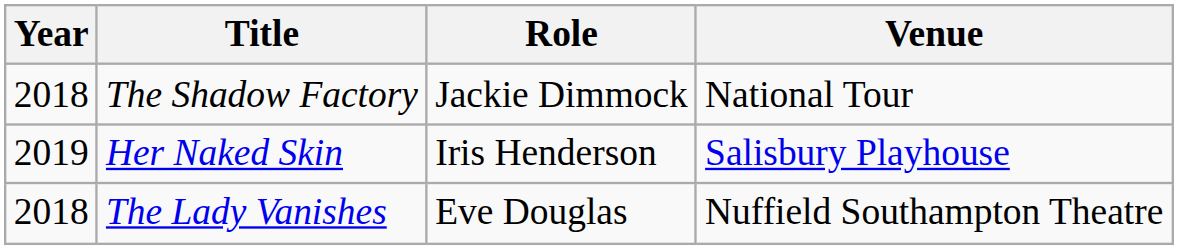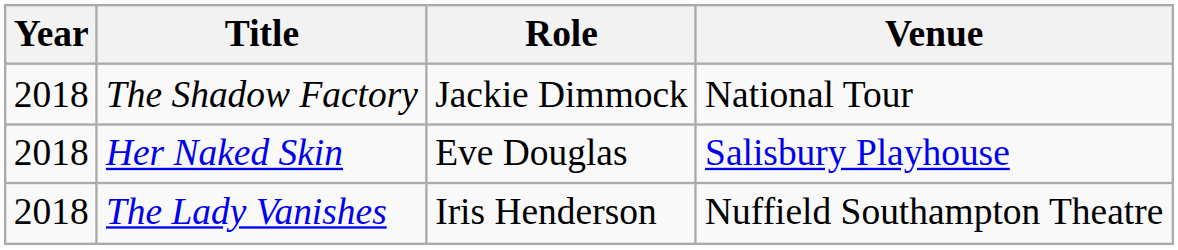 <table class="wikitable">
 <tr>
 <th>Year</th>
 <th>Title</th>
 <th>Role</th>
 <th>Venue</th>
 </tr>
 <tr>
 <td>2018</td>
 <td><em>The Shadow Factory</em></td>
 <td>Jackie Dimmock</td>
 <td>National Tour</td>
 </tr>
 <tr>
-<td>2019</td>
+<td>2018</td>
 <td><em><a href='#'>Her Naked Skin</a></em></td>
-<td>Iris Henderson</td>
+<td>Eve Douglas</td>
 <td><a href='#'>Salisbury Playhouse</a></td>
 </tr>
 <tr>
 <td>2018</td>
 <td><em><a href='#'>The Lady Vanishes</a></em></td>
-<td>Eve Douglas</td>
+<td>Iris Henderson</td>
 <td>Nuffield Southampton Theatre</td>
 </tr>
 </table>
